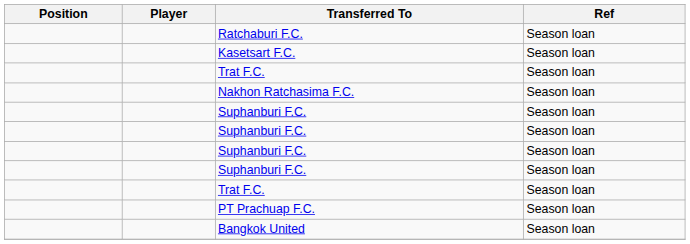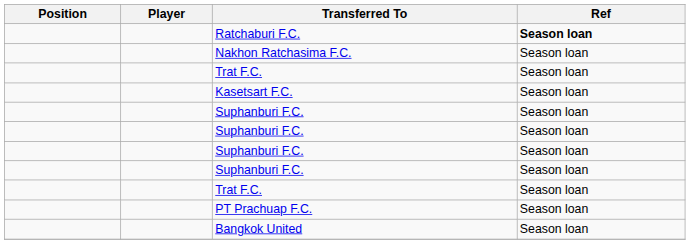 <table class="wikitable sortable" style="width:70%; text-align:center; font-size:100%; text-align:left;">
 <tr>
 <th><strong>Position</strong></th>
 <th><strong>Player</strong></th>
 <th><strong>Transferred To</strong></th>
 <th><strong>Ref</strong></th>
 </tr>
 <tr>
 <td></td>
 <td></td>
 <td> <a href='#'>Ratchaburi F.C.</a></td>
-<td>Season loan</td>
+<td><strong>Season loan</strong></td>
 </tr>
 <tr>
 <td></td>
 <td></td>
-<td> <a href='#'>Kasetsart F.C.</a></td>
+<td> <a href='#'>Nakhon Ratchasima F.C.</a></td>
 <td>Season loan</td>
 </tr>
 <tr>
 <td></td>
 <td></td>
 <td> <a href='#'>Trat F.C.</a></td>
 <td>Season loan</td>
 </tr>
 <tr>
 <td></td>
 <td></td>
-<td> <a href='#'>Nakhon Ratchasima F.C.</a></td>
+<td> <a href='#'>Kasetsart F.C.</a></td>
 <td>Season loan</td>
 </tr>
 <tr>
 <td></td>
 <td></td>
 <td> <a href='#'>Suphanburi F.C.</a></td>
 <td>Season loan</td>
 </tr>
 <tr>
 <td></td>
 <td></td>
 <td> <a href='#'>Suphanburi F.C.</a></td>
 <td>Season loan</td>
 </tr>
 <tr>
 <td></td>
 <td></td>
 <td> <a href='#'>Suphanburi F.C.</a></td>
 <td>Season loan</td>
 </tr>
 <tr>
 <td></td>
 <td></td>
 <td> <a href='#'>Suphanburi F.C.</a></td>
 <td>Season loan</td>
 </tr>
 <tr>
 <td></td>
 <td></td>
 <td> <a href='#'>Trat F.C.</a></td>
 <td>Season loan</td>
 </tr>
 <tr>
 <td></td>
 <td></td>
 <td> <a href='#'>PT Prachuap F.C.</a></td>
 <td>Season loan</td>
 </tr>
 <tr>
 <td></td>
 <td></td>
 <td> <a href='#'>Bangkok United</a></td>
 <td>Season loan</td>
 </tr>
 <tr>
 </tr>
 </table>
